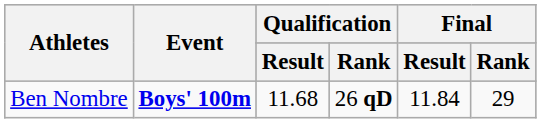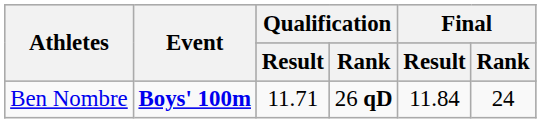 <table class="wikitable" border="1" style="font-size:90%">
 <tr>
 <th rowspan=2>Athletes</th>
 <th rowspan=2>Event</th>
 <th colspan=2>Qualification</th>
 <th colspan=2>Final</th>
 </tr>
 <tr>
 <th>Result</th>
 <th>Rank</th>
 <th>Result</th>
 <th>Rank</th>
 </tr>
 <tr>
 <td><a href='#'>Ben Nombre</a></td>
 <td><strong><a href='#'>Boys' 100m</a></strong></td>
-<td align=center>11.68</td>
+<td align=center>11.71</td>
 <td align=center>26 <strong>qD</strong></td>
 <td align=center>11.84</td>
-<td align=center>29</td>
+<td align=center>24</td>
 </tr>
 </table>
